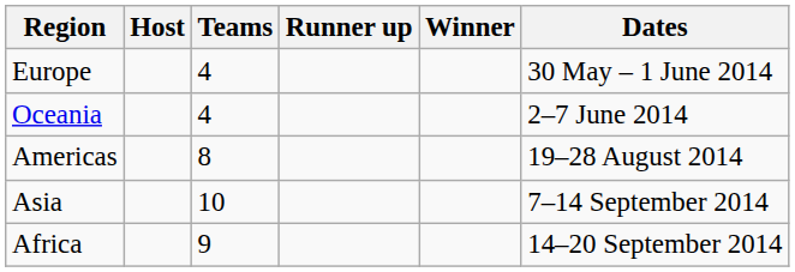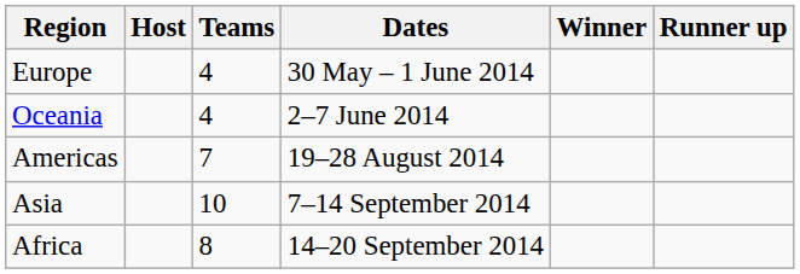 <table class=wikitable>
 <tr>
 <th>Region</th>
 <th>Host</th>
 <th>Teams</th>
+<th>Dates</th>
+<th>Winner</th>
 <th>Runner up</th>
-<th>Winner</th>
-<th>Dates</th>
 </tr>
 <tr>
 <td>Europe</td>
 <td></td>
 <td>4</td>
+<td>30 May – 1 June 2014</td>
 <td></td>
 <td></td>
-<td>30 May – 1 June 2014</td>
 </tr>
 <tr>
 <td><a href='#'>Oceania</a></td>
 <td></td>
 <td>4</td>
+<td>2–7 June 2014</td>
 <td></td>
 <td></td>
-<td>2–7 June 2014</td>
 </tr>
 <tr>
 <td>Americas</td>
 <td></td>
-<td>8</td>
+<td>7</td>
+<td>19–28 August 2014</td>
 <td></td>
 <td></td>
-<td>19–28 August 2014</td>
 </tr>
 <tr>
 <td>Asia</td>
 <td></td>
 <td>10</td>
+<td>7–14 September 2014</td>
 <td></td>
 <td></td>
-<td>7–14 September 2014</td>
 </tr>
 <tr>
 <td>Africa</td>
 <td></td>
-<td>9</td>
+<td>8</td>
+<td>14–20 September 2014</td>
 <td></td>
 <td></td>
-<td>14–20 September 2014</td>
 </tr>
 </table>
